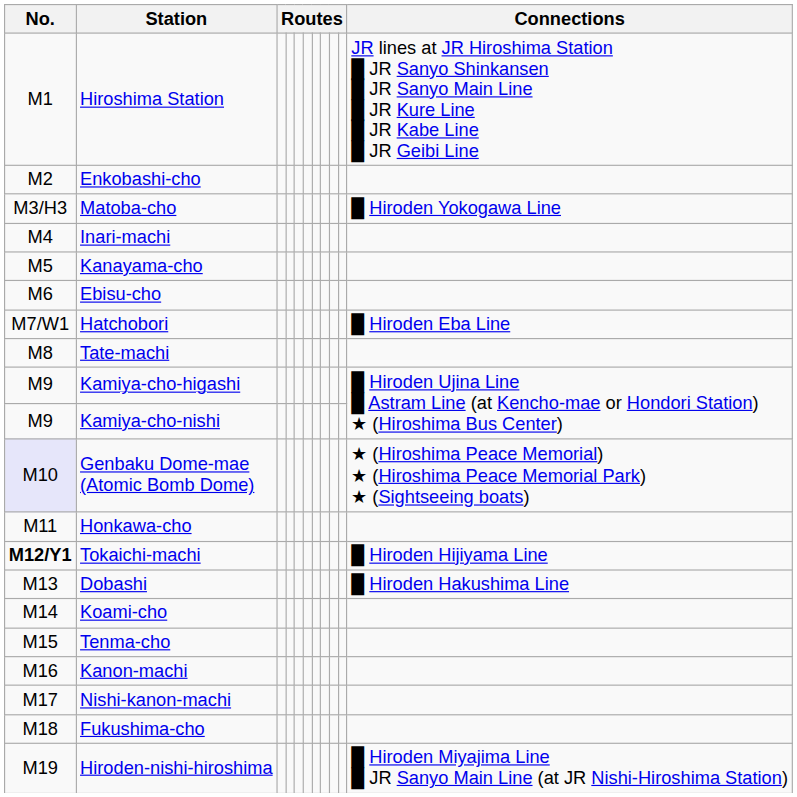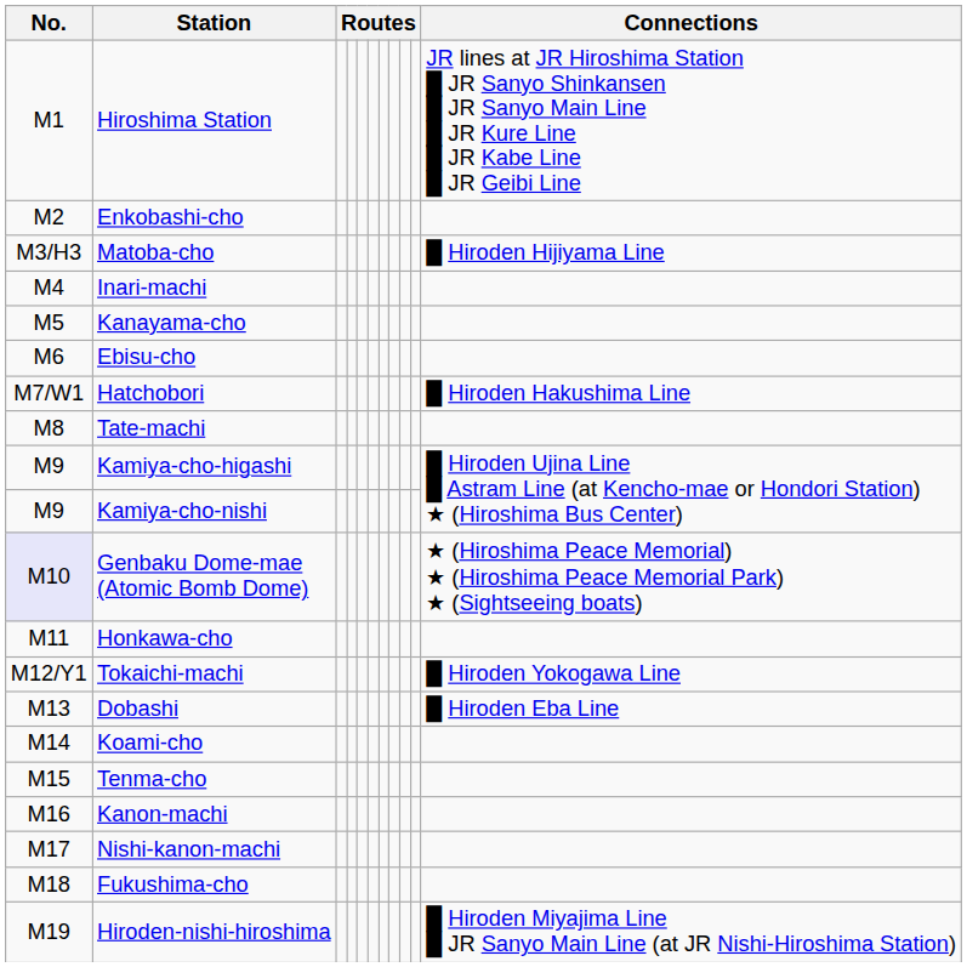 <table class="wikitable">
 <tr>
 <th scope="col">No.</th>
 <th scope="col">Station</th>
 <th scope="col" colspan="8">Routes</th>
 <th scope="col">Connections</th>
 </tr>
 <tr align=center>
 <td>M1</td>
 <td align="left"><a href='#'>Hiroshima Station</a></td>
 <td></td>
 <td></td>
 <td></td>
 <td></td>
 <td></td>
 <td></td>
 <td></td>
 <td></td>
 <td align="left"><a href='#'>JR</a> lines at <a href='#'>JR Hiroshima Station</a><br><span>█</span> JR <a href='#'>Sanyo Shinkansen</a><br><span>█</span> JR <a href='#'>Sanyo Main Line</a><br><span>█</span> JR <a href='#'>Kure Line</a><br><span>█</span> JR <a href='#'>Kabe Line</a><br><span>█</span> JR <a href='#'>Geibi Line</a></td>
 </tr>
 <tr align=center>
 <td>M2</td>
 <td align="left"><a href='#'>Enkobashi-cho</a></td>
 <td></td>
 <td></td>
 <td></td>
 <td></td>
 <td></td>
 <td></td>
 <td></td>
 <td></td>
 </tr>
 <tr align=center>
 <td>M3/H3</td>
 <td align="left"><a href='#'>Matoba-cho</a></td>
 <td></td>
 <td></td>
 <td></td>
 <td></td>
 <td></td>
 <td></td>
 <td></td>
 <td></td>
-<td align="left"><span>█</span> <a href='#'>Hiroden Yokogawa Line</a></td>
+<td align="left"><span>█</span> <a href='#'>Hiroden Hijiyama Line</a></td>
 </tr>
 <tr align=center>
 <td>M4</td>
 <td align="left"><a href='#'>Inari-machi</a></td>
 <td></td>
 <td></td>
 <td></td>
 <td></td>
 <td></td>
 <td></td>
 <td></td>
 <td></td>
 <td></td>
 </tr>
 <tr align=center>
 <td>M5</td>
 <td align="left"><a href='#'>Kanayama-cho</a></td>
 <td></td>
 <td></td>
 <td></td>
 <td></td>
 <td></td>
 <td></td>
 <td></td>
 <td></td>
 <td></td>
 </tr>
 <tr align=center>
 <td>M6</td>
 <td align="left"><a href='#'>Ebisu-cho</a></td>
 <td></td>
 <td></td>
 <td></td>
 <td></td>
 <td></td>
 <td></td>
 <td></td>
 <td></td>
 <td></td>
 </tr>
 <tr align=center>
 <td>M7/W1</td>
 <td align="left"><a href='#'>Hatchobori</a></td>
 <td></td>
 <td></td>
 <td></td>
 <td></td>
 <td></td>
 <td></td>
 <td></td>
 <td></td>
-<td align="left"><span>█</span> <a href='#'>Hiroden Eba Line</a></td>
+<td align="left"><span>█</span> <a href='#'>Hiroden Hakushima Line</a></td>
 </tr>
 <tr align=center>
 <td>M8</td>
 <td align="left"><a href='#'>Tate-machi</a></td>
 <td></td>
 <td></td>
 <td></td>
 <td></td>
 <td></td>
 <td></td>
 <td></td>
 <td></td>
 <td></td>
 </tr>
 <tr align=center>
 <td>M9</td>
 <td align="left"><a href='#'>Kamiya-cho-higashi</a></td>
 <td></td>
 <td></td>
 <td></td>
 <td></td>
 <td></td>
 <td></td>
 <td></td>
 <td></td>
 <td align="left" rowspan="2"><span>█</span> <a href='#'>Hiroden Ujina Line</a><br><span>█</span> <a href='#'>Astram Line</a> (at <a href='#'>Kencho-mae</a> or <a href='#'>Hondori Station</a>)<br><span>★</span> (<a href='#'>Hiroshima Bus Center</a>)</td>
 </tr>
 <tr align=center>
 <td>M9</td>
 <td align="left"><a href='#'>Kamiya-cho-nishi</a></td>
 <td></td>
 <td></td>
 <td></td>
 <td></td>
 <td></td>
 <td></td>
 <td></td>
 <td></td>
 </tr>
 <tr align=center>
 <td style="background: lavender;">M10</td>
 <td align="left"><a href='#'>Genbaku Dome-mae</a><br><a href='#'>(Atomic Bomb Dome)</a></td>
 <td></td>
 <td></td>
 <td></td>
 <td></td>
 <td></td>
 <td></td>
 <td></td>
 <td></td>
 <td align="left"><span>★</span> (<a href='#'>Hiroshima Peace Memorial</a>)<br><span>★</span> (<a href='#'>Hiroshima Peace Memorial Park</a>)<br><span>★</span> (<a href='#'>Sightseeing boats</a>)</td>
 </tr>
 <tr align=center>
 <td>M11</td>
 <td align="left"><a href='#'>Honkawa-cho</a></td>
 <td></td>
 <td></td>
 <td></td>
 <td></td>
 <td></td>
 <td></td>
 <td></td>
 <td></td>
 <td></td>
 </tr>
 <tr align=center>
-<td><strong>M12/Y1</strong></td>
+<td>M12/Y1</td>
 <td align="left"><a href='#'>Tokaichi-machi</a></td>
 <td></td>
 <td></td>
 <td></td>
 <td></td>
 <td></td>
 <td></td>
 <td></td>
 <td></td>
-<td align="left"><span>█</span> <a href='#'>Hiroden Hijiyama Line</a></td>
+<td align="left"><span>█</span> <a href='#'>Hiroden Yokogawa Line</a></td>
 </tr>
 <tr align=center>
 <td>M13</td>
 <td align="left"><a href='#'>Dobashi</a></td>
 <td></td>
 <td></td>
 <td></td>
 <td></td>
 <td></td>
 <td></td>
 <td></td>
 <td></td>
-<td align="left"><span>█</span> <a href='#'>Hiroden Hakushima Line</a></td>
+<td align="left"><span>█</span> <a href='#'>Hiroden Eba Line</a></td>
 </tr>
 <tr align=center>
 <td>M14</td>
 <td align="left"><a href='#'>Koami-cho</a></td>
 <td></td>
 <td></td>
 <td></td>
 <td></td>
 <td></td>
 <td></td>
 <td></td>
 <td></td>
 <td></td>
 </tr>
 <tr align=center>
 <td>M15</td>
 <td align="left"><a href='#'>Tenma-cho</a></td>
 <td></td>
 <td></td>
 <td></td>
 <td></td>
 <td></td>
 <td></td>
 <td></td>
 <td></td>
 <td></td>
 </tr>
 <tr align=center>
 <td>M16</td>
 <td align="left"><a href='#'>Kanon-machi</a></td>
 <td></td>
 <td></td>
 <td></td>
 <td></td>
 <td></td>
 <td></td>
 <td></td>
 <td></td>
 <td></td>
 </tr>
 <tr align=center>
 <td>M17</td>
 <td align="left"><a href='#'>Nishi-kanon-machi</a></td>
 <td></td>
 <td></td>
 <td></td>
 <td></td>
 <td></td>
 <td></td>
 <td></td>
 <td></td>
 <td></td>
 </tr>
 <tr align=center>
 <td>M18</td>
 <td align="left"><a href='#'>Fukushima-cho</a></td>
 <td></td>
 <td></td>
 <td></td>
 <td></td>
 <td></td>
 <td></td>
 <td></td>
 <td></td>
 <td></td>
 </tr>
 <tr align=center>
 <td>M19</td>
 <td align="left"><a href='#'>Hiroden-nishi-hiroshima</a></td>
 <td></td>
 <td></td>
 <td></td>
 <td></td>
 <td></td>
 <td></td>
 <td></td>
 <td></td>
 <td align="left"><span>█</span> <a href='#'>Hiroden Miyajima Line</a><br><span>█</span> JR <a href='#'>Sanyo Main Line</a> (at JR <a href='#'>Nishi-Hiroshima Station</a>)</td>
 </tr>
 </table>
